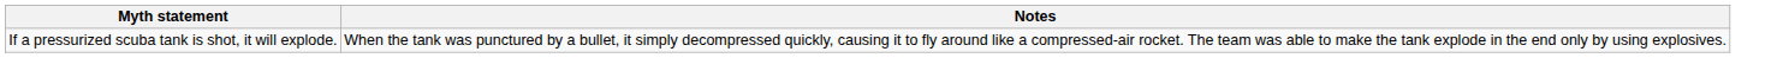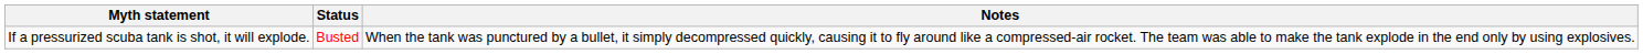 <table class="wikitable plainrowheaders">
 <tr>
 <th>Myth statement</th>
+<th>Status</th>
 <th>Notes</th>
 </tr>
 <tr>
 <td>If a pressurized scuba tank is shot, it will explode.</td>
+<td style="color:red">Busted</td>
 <td>When the tank was punctured by a bullet, it simply decompressed quickly, causing it to fly around like a compressed-air rocket. The team was able to make the tank explode in the end only by using explosives.</td>
 </tr>
 </table>
